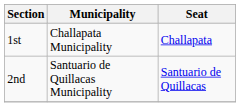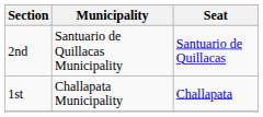 <table class="wikitable" border="1" style="width:35%;" border="1">
 <tr bgcolor=silver>
 <th>Section</th>
 <th>Municipality</th>
 <th>Seat</th>
 </tr>
 <tr>
+<td>2nd</td>
+<td>Santuario de Quillacas Municipality</td>
+<td><a href='#'>Santuario de Quillacas</a></td>
+</tr>
+<tr>
 <td>1st</td>
 <td>Challapata Municipality</td>
 <td><a href='#'>Challapata</a></td>
 </tr>
 <tr>
-<td>2nd</td>
-<td>Santuario de Quillacas Municipality</td>
-<td><a href='#'>Santuario de Quillacas</a></td>
-</tr>
-<tr>
 </tr>
 </table>
